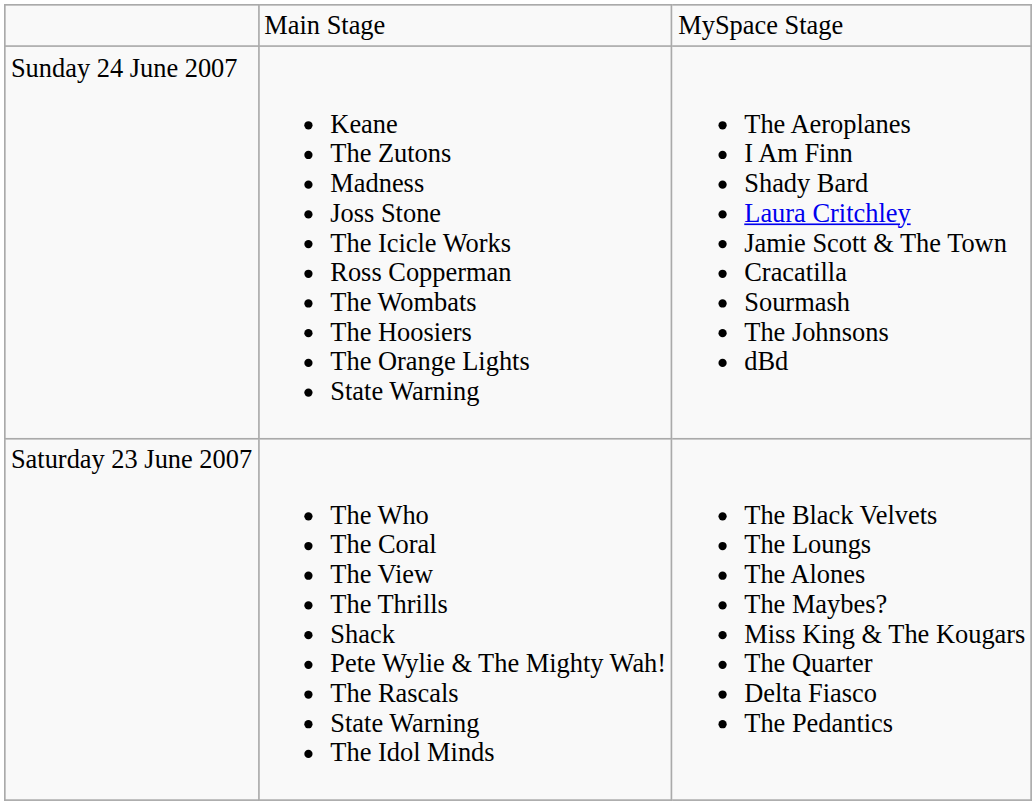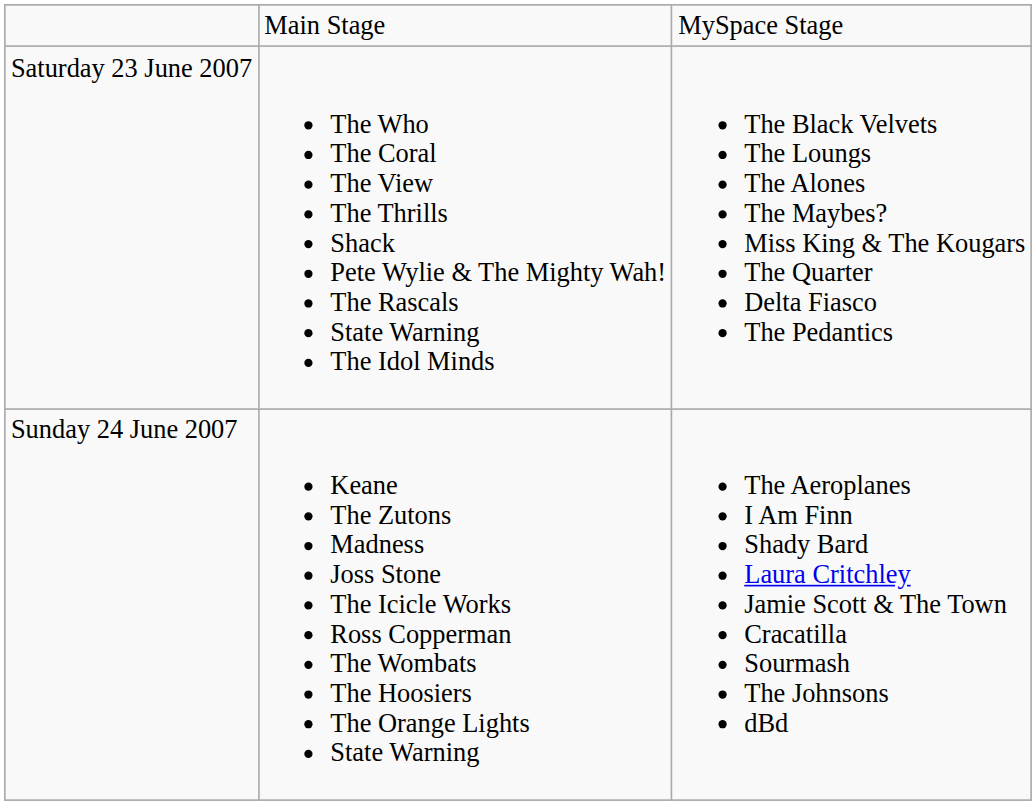 <table class="wikitable">
 <tr>
 <td></td>
 <td>Main Stage</td>
 <td>MySpace Stage</td>
 </tr>
 <tr valign="top">
+<td>Saturday 23 June 2007</td>
+<td><br><ul><li>The Who</li><li>The Coral</li><li>The View</li><li>The Thrills</li><li>Shack</li><li>Pete Wylie & The Mighty Wah!</li><li>The Rascals</li><li>State Warning</li><li>The Idol Minds</li></ul></td>
+<td><br><ul><li>The Black Velvets</li><li>The Loungs</li><li>The Alones</li><li>The Maybes?</li><li>Miss King & The Kougars</li><li>The Quarter</li><li>Delta Fiasco</li><li>The Pedantics</li></ul></td>
+</tr>
+<tr valign="top">
 <td>Sunday 24 June 2007</td>
 <td><br><ul><li>Keane</li><li>The Zutons</li><li>Madness</li><li>Joss Stone</li><li>The Icicle Works</li><li>Ross Copperman</li><li>The Wombats</li><li>The Hoosiers</li><li>The Orange Lights</li><li>State Warning</li></ul></td>
 <td><br><ul><li>The Aeroplanes</li><li>I Am Finn</li><li>Shady Bard</li><li><a href='#'>Laura Critchley</a></li><li>Jamie Scott & The Town</li><li>Cracatilla</li><li>Sourmash</li><li>The Johnsons</li><li>dBd</li></ul></td>
 </tr>
-<tr valign="top">
-<td>Saturday 23 June 2007</td>
-<td><br><ul><li>The Who</li><li>The Coral</li><li>The View</li><li>The Thrills</li><li>Shack</li><li>Pete Wylie & The Mighty Wah!</li><li>The Rascals</li><li>State Warning</li><li>The Idol Minds</li></ul></td>
-<td><br><ul><li>The Black Velvets</li><li>The Loungs</li><li>The Alones</li><li>The Maybes?</li><li>Miss King & The Kougars</li><li>The Quarter</li><li>Delta Fiasco</li><li>The Pedantics</li></ul></td>
-</tr>
 </table>
